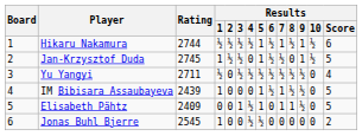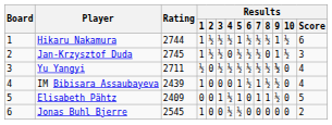 <table class="wikitable">
 <tr>
 <th rowspan="2">Board</th>
 <th rowspan="2">Player</th>
 <th rowspan="2">Rating</th>
 <th colspan="11">Results</th>
 </tr>
 <tr>
 <th>1</th>
 <th>2</th>
 <th>3</th>
 <th>4</th>
 <th>5</th>
 <th>6</th>
 <th>7</th>
 <th>8</th>
 <th>9</th>
 <th>10</th>
 <th>Score</th>
 </tr>
 <tr>
 <td>1</td>
 <td> <a href='#'>Hikaru Nakamura</a></td>
 <td>2744</td>
-<td>½</td>
+<td>1</td>
 <td>½</td>
 <td>½</td>
 <td>½</td>
 <td>1</td>
 <td>½</td>
-<td>1</td>
+<td>½</td>
 <td>½</td>
 <td>1</td>
 <td>½</td>
 <td>6</td>
 </tr>
 <tr>
 <td>2</td>
 <td> <a href='#'>Jan-Krzysztof Duda</a></td>
 <td>2745</td>
 <td>1</td>
 <td>½</td>
 <td>½</td>
 <td>0</td>
-<td>1</td>
+<td>½</td>
 <td>½</td>
 <td>½</td>
 <td>0</td>
 <td>1</td>
 <td>½</td>
-<td>5</td>
+<td>3</td>
 </tr>
 <tr>
 <td>3</td>
 <td> <a href='#'>Yu Yangyi</a></td>
 <td>2711</td>
 <td>½</td>
 <td>0</td>
 <td>½</td>
 <td>½</td>
 <td>½</td>
 <td>½</td>
 <td>½</td>
 <td>½</td>
-<td>½</td>
+<td><strong>½</strong></td>
 <td>0</td>
 <td>4</td>
 </tr>
 <tr>
 <td>4</td>
 <td> IM <a href='#'>Bibisara Assaubayeva</a></td>
 <td>2439</td>
 <td>1</td>
 <td>0</td>
 <td>0</td>
 <td>0</td>
 <td>1</td>
 <td>½</td>
 <td>1</td>
 <td>½</td>
 <td>½</td>
 <td>0</td>
-<td>5</td>
+<td>4</td>
 </tr>
 <tr>
 <td>5</td>
 <td> <a href='#'>Elisabeth Pähtz</a></td>
 <td>2409</td>
 <td>0</td>
 <td>0</td>
 <td>1</td>
 <td>½</td>
 <td>1</td>
 <td>0</td>
 <td>1</td>
 <td>1</td>
 <td>½</td>
 <td>0</td>
 <td>5</td>
 </tr>
 <tr>
 <td>6</td>
 <td> <a href='#'>Jonas Buhl Bjerre</a></td>
 <td>2545</td>
 <td>1</td>
 <td>0</td>
 <td>0</td>
 <td>½</td>
 <td>½</td>
 <td>0</td>
 <td>0</td>
 <td>0</td>
 <td>0</td>
 <td>0</td>
 <td>2</td>
 </tr>
 </table>
